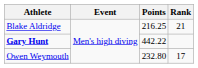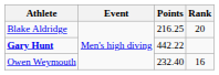 <table class=wikitable style="font-size:90%;">
 <tr>
 <th>Athlete</th>
 <th>Event</th>
 <th>Points</th>
 <th>Rank</th>
 </tr>
 <tr align=center>
 <td align=left><a href='#'>Blake Aldridge</a></td>
 <td align=left rowspan=3><a href='#'>Men's high diving</a></td>
 <td>216.25</td>
-<td>21</td>
+<td>20</td>
 </tr>
 <tr align=center>
 <td align=left><strong><a href='#'>Gary Hunt</a></strong></td>
 <td>442.22</td>
 <td></td>
 </tr>
 <tr align=center>
 <td align=left><a href='#'>Owen Weymouth</a></td>
-<td>232.80</td>
-<td>17</td>
+<td>232.40</td>
+<td>16</td>
 </tr>
 </table>
